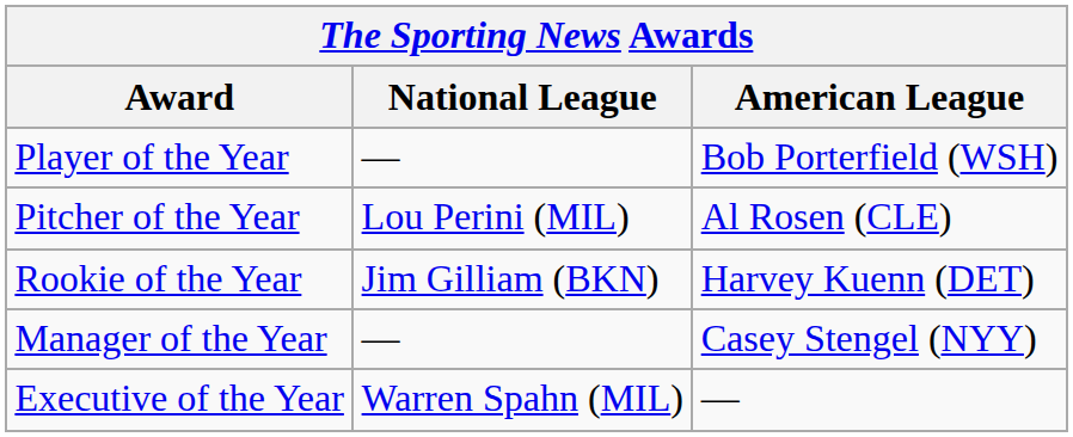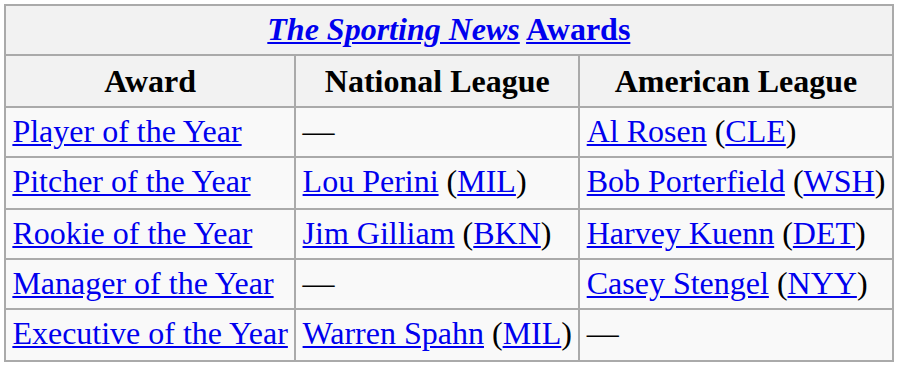 <table class="wikitable">
 <tr>
 <th colspan="3"><em><a href='#'>The Sporting News</a></em> <a href='#'>Awards</a></th>
 </tr>
 <tr>
 <th>Award</th>
 <th>National League</th>
 <th>American League</th>
 </tr>
 <tr>
 <td><a href='#'>Player of the Year</a></td>
 <td>—</td>
-<td><a href='#'>Bob Porterfield</a> (<a href='#'>WSH</a>)</td>
+<td><a href='#'>Al Rosen</a> (<a href='#'>CLE</a>)</td>
 </tr>
 <tr>
 <td><a href='#'>Pitcher of the Year</a></td>
 <td><a href='#'>Lou Perini</a> (<a href='#'>MIL</a>)</td>
-<td><a href='#'>Al Rosen</a> (<a href='#'>CLE</a>)</td>
+<td><a href='#'>Bob Porterfield</a> (<a href='#'>WSH</a>)</td>
 </tr>
 <tr>
 <td><a href='#'>Rookie of the Year</a></td>
 <td><a href='#'>Jim Gilliam</a> (<a href='#'>BKN</a>)</td>
 <td><a href='#'>Harvey Kuenn</a> (<a href='#'>DET</a>)</td>
 </tr>
 <tr>
 <td><a href='#'>Manager of the Year</a></td>
 <td>—</td>
 <td><a href='#'>Casey Stengel</a> (<a href='#'>NYY</a>)</td>
 </tr>
 <tr>
 <td><a href='#'>Executive of the Year</a></td>
 <td><a href='#'>Warren Spahn</a> (<a href='#'>MIL</a>)</td>
 <td>—</td>
 </tr>
 </table>
